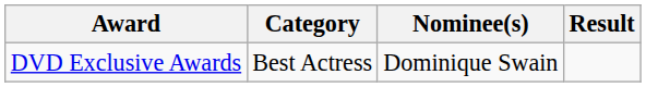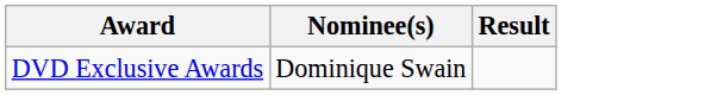 <table class="wikitable sortable">
 <tr>
 <th>Award</th>
-<th>Category</th>
 <th>Nominee(s)</th>
 <th>Result</th>
 </tr>
 <tr>
 <td><a href='#'>DVD Exclusive Awards</a></td>
-<td>Best Actress</td>
 <td>Dominique Swain</td>
 <td></td>
 </tr>
 </table>
